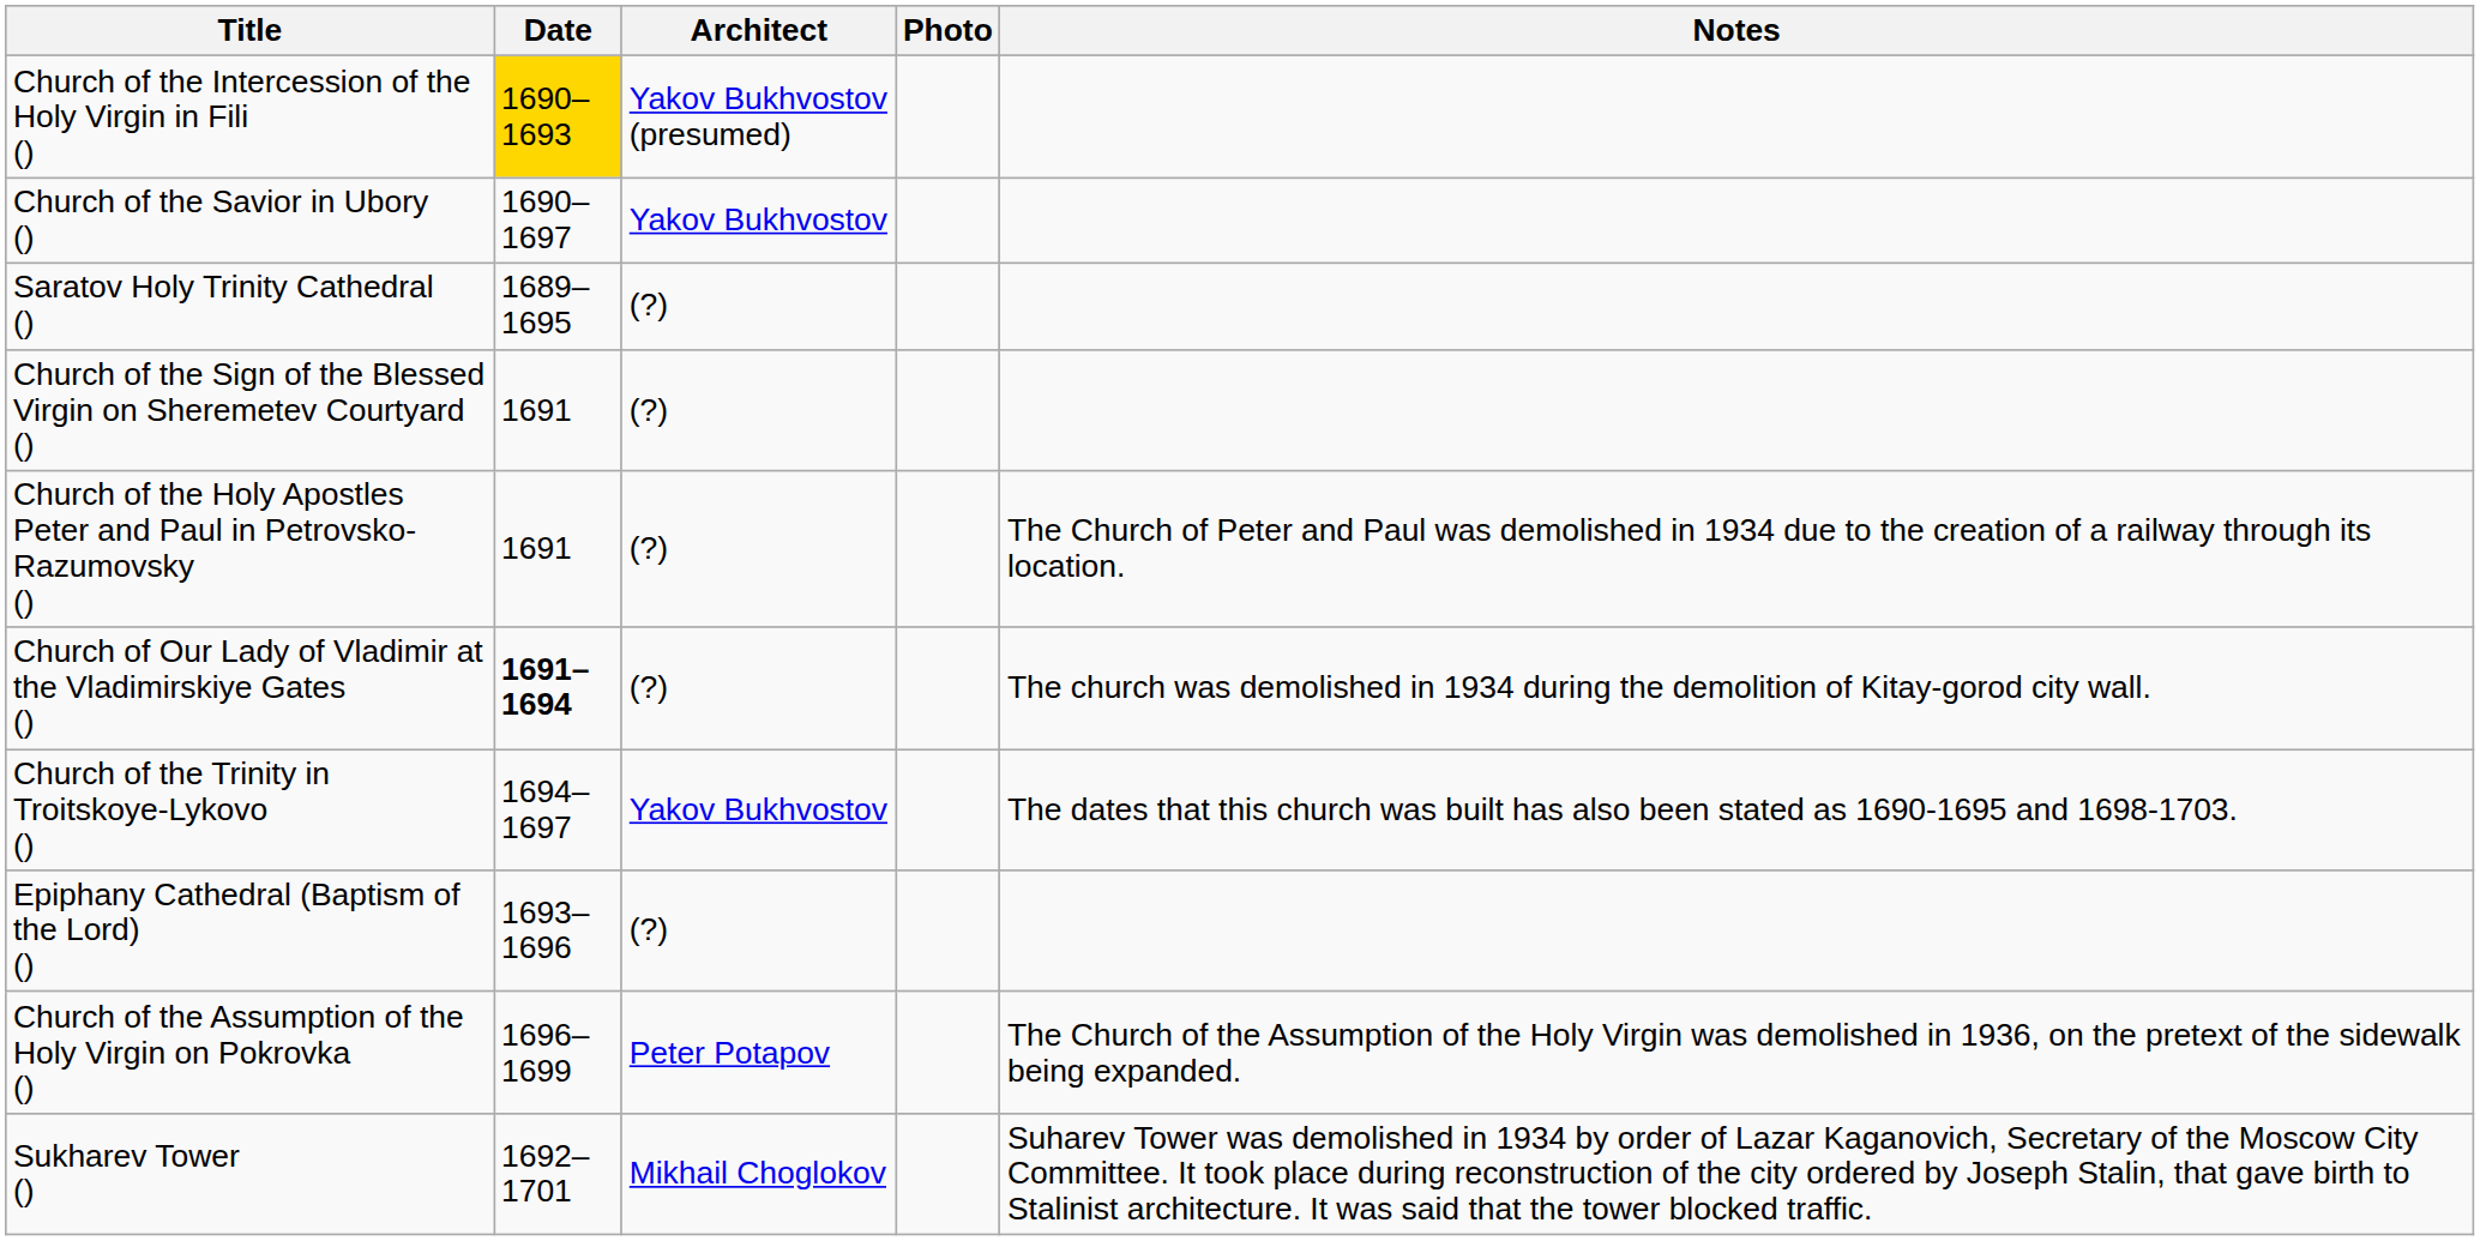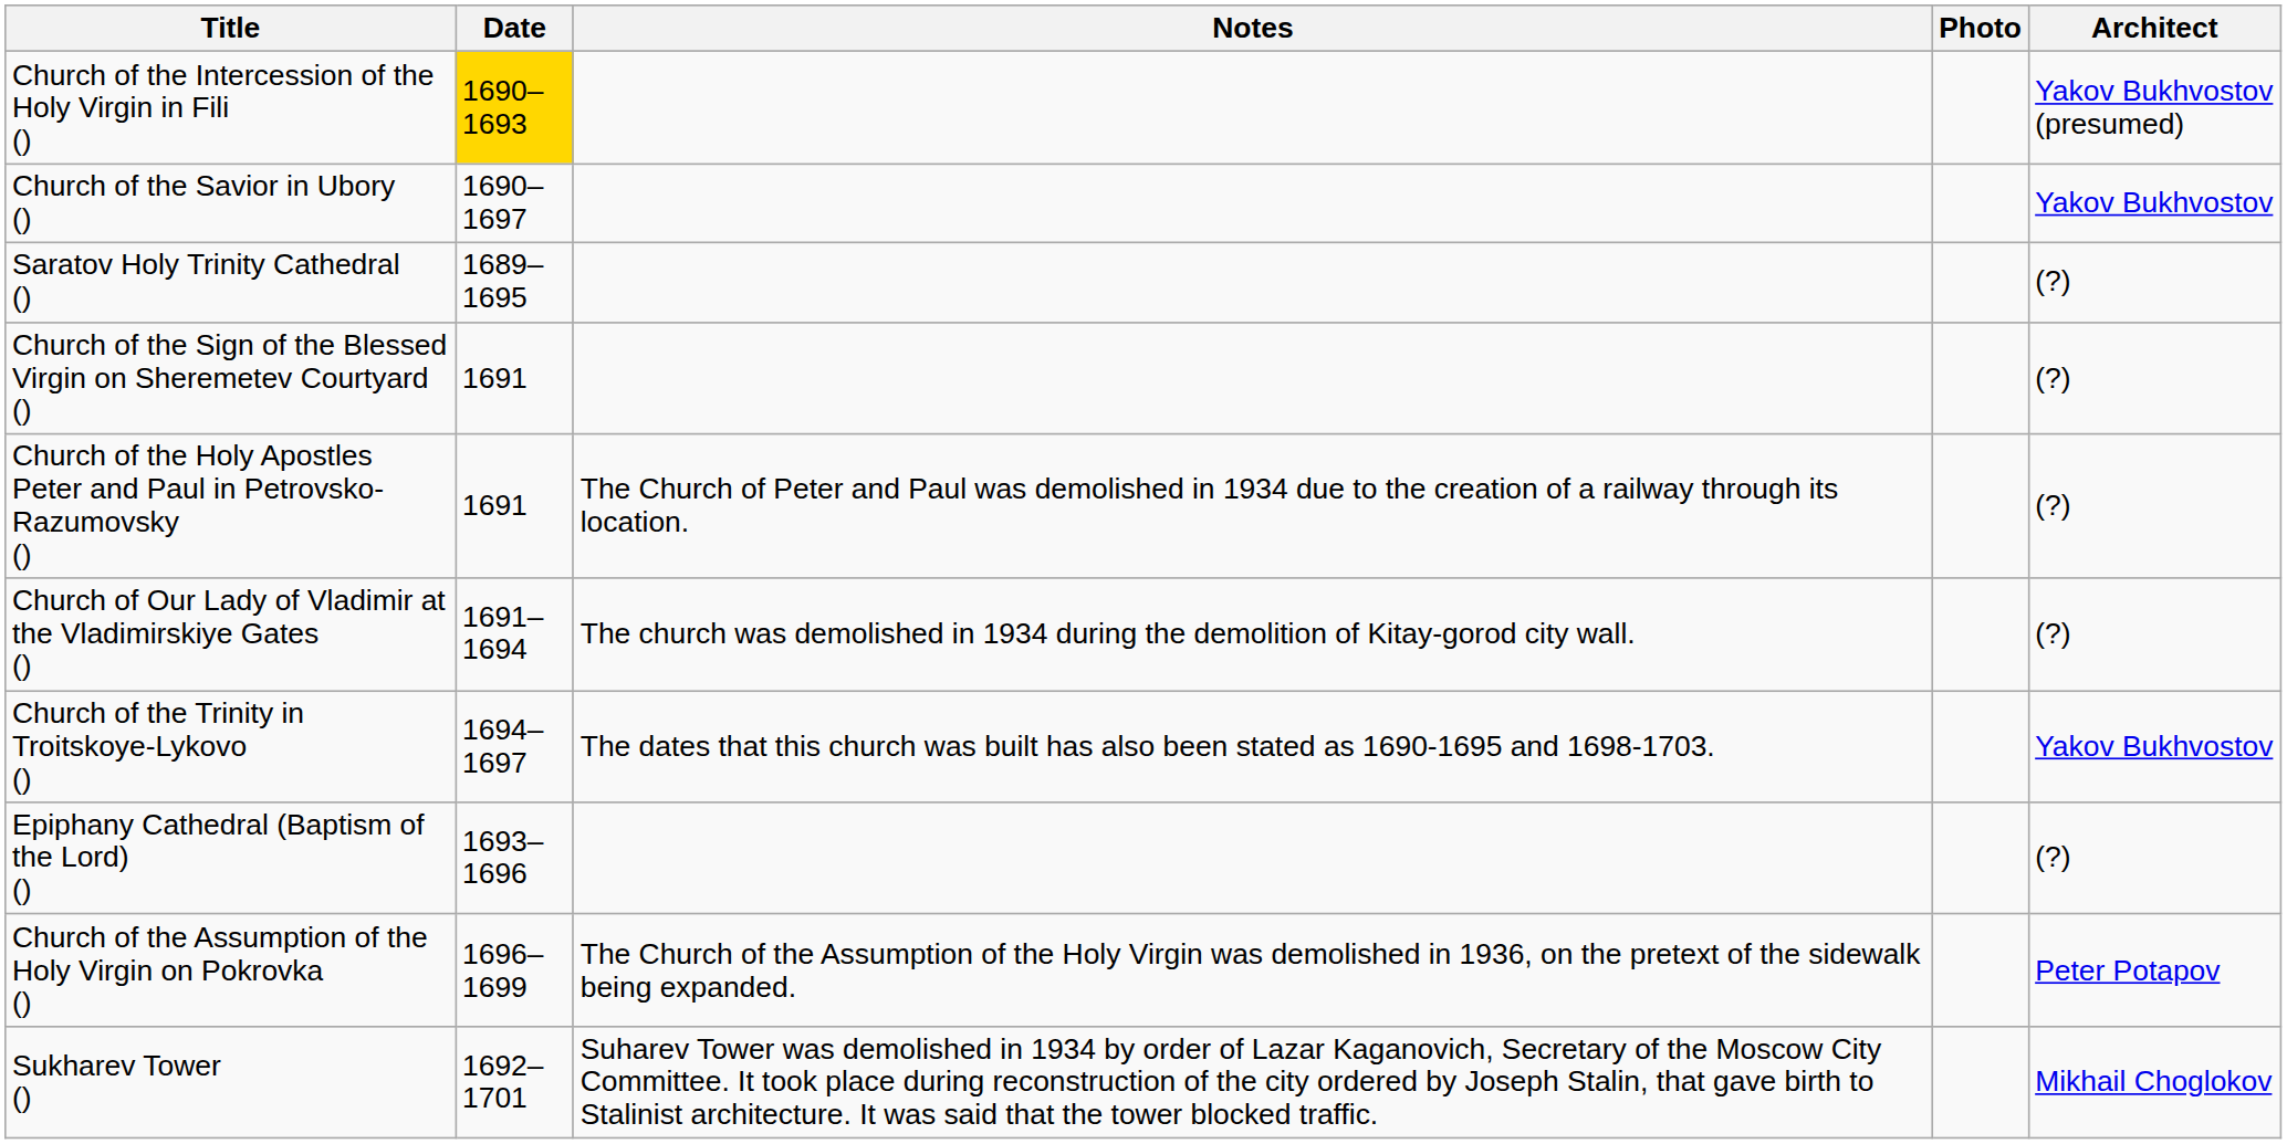 <table class="wikitable">
 <tr>
 <th>Title</th>
 <th>Date</th>
+<th>Notes</th>
+<th>Photo</th>
 <th>Architect</th>
-<th>Photo</th>
-<th>Notes</th>
 </tr>
 <tr>
 <td>Church of the Intercession of the Holy Virgin in Fili<br>()</td>
 <td style="background: gold;">1690–1693</td>
-<td><a href='#'>Yakov Bukhvostov</a> (presumed)</td>
 <td></td>
 <td></td>
+<td><a href='#'>Yakov Bukhvostov</a> (presumed)</td>
 </tr>
 <tr>
 <td>Church of the Savior in Ubory<br>()</td>
 <td>1690–1697</td>
-<td><a href='#'>Yakov Bukhvostov</a></td>
 <td></td>
 <td></td>
+<td><a href='#'>Yakov Bukhvostov</a></td>
 </tr>
 <tr>
 <td>Saratov Holy Trinity Cathedral<br>()</td>
 <td>1689–1695</td>
-<td>(?)</td>
 <td></td>
 <td></td>
+<td>(?)</td>
 </tr>
 <tr>
 <td>Church of the Sign of the Blessed Virgin on Sheremetev Courtyard<br>()</td>
 <td>1691</td>
-<td>(?)</td>
 <td></td>
 <td></td>
+<td>(?)</td>
 </tr>
 <tr>
 <td>Church of the Holy Apostles Peter and Paul in Petrovsko-Razumovsky<br>()</td>
 <td>1691</td>
+<td>The Church of Peter and Paul was demolished in 1934 due to the creation of a railway through its location.</td>
+<td></td>
 <td>(?)</td>
-<td></td>
-<td>The Church of Peter and Paul was demolished in 1934 due to the creation of a railway through its location.</td>
 </tr>
 <tr>
 <td>Church of Our Lady of Vladimir at the Vladimirskiye Gates<br>()</td>
-<td><strong>1691–1694</strong></td>
+<td>1691–1694</td>
+<td>The church was demolished in 1934 during the demolition of Kitay-gorod city wall.</td>
+<td></td>
 <td>(?)</td>
-<td></td>
-<td>The church was demolished in 1934 during the demolition of Kitay-gorod city wall.</td>
 </tr>
 <tr>
 <td>Church of the Trinity in Troitskoye-Lykovo<br>()</td>
 <td>1694–1697</td>
+<td>The dates that this church was built has also been stated as 1690-1695 and 1698-1703.</td>
+<td></td>
 <td><a href='#'>Yakov Bukhvostov</a></td>
-<td></td>
-<td>The dates that this church was built has also been stated as 1690-1695 and 1698-1703.</td>
 </tr>
 <tr>
 <td>Epiphany Cathedral (Baptism of the Lord)<br>()</td>
 <td>1693–1696</td>
-<td>(?)</td>
 <td></td>
 <td></td>
+<td>(?)</td>
 </tr>
 <tr>
 <td>Church of the Assumption of the Holy Virgin on Pokrovka<br>()</td>
 <td>1696–1699</td>
+<td>The Church of the Assumption of the Holy Virgin was demolished in 1936, on the pretext of the sidewalk being expanded.</td>
+<td></td>
 <td><a href='#'>Peter Potapov</a></td>
-<td></td>
-<td>The Church of the Assumption of the Holy Virgin was demolished in 1936, on the pretext of the sidewalk being expanded.</td>
 </tr>
 <tr>
 <td>Sukharev Tower<br>()</td>
 <td>1692–1701</td>
+<td>Suharev Tower was demolished in 1934 by order of Lazar Kaganovich, Secretary of the Moscow City Committee. It took place during reconstruction of the city ordered by Joseph Stalin, that gave birth to Stalinist architecture. It was said that the tower blocked traffic.</td>
+<td></td>
 <td><a href='#'>Mikhail Choglokov</a></td>
-<td></td>
-<td>Suharev Tower was demolished in 1934 by order of Lazar Kaganovich, Secretary of the Moscow City Committee. It took place during reconstruction of the city ordered by Joseph Stalin, that gave birth to Stalinist architecture. It was said that the tower blocked traffic.</td>
 </tr>
 </table>
